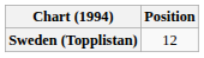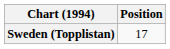 <table class="wikitable plainrowheaders" style="text-align:center">
 <tr>
 <th scope="col">Chart (1994)</th>
 <th scope="col">Position</th>
 </tr>
 <tr>
 <th scope="row">Sweden (Topplistan)</th>
-<td>12</td>
+<td>17</td>
 </tr>
 </table>
